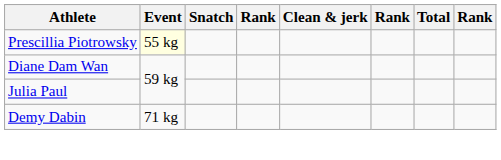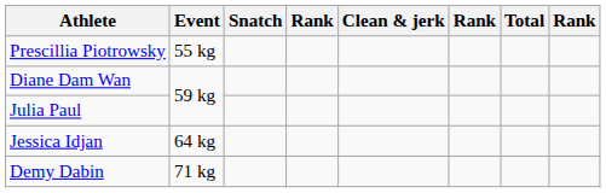 <table class="wikitable" style="font-size:90%;text-align:center">
 <tr>
 <th>Athlete</th>
 <th>Event</th>
 <th>Snatch</th>
 <th>Rank</th>
 <th>Clean & jerk</th>
 <th>Rank</th>
 <th>Total</th>
 <th>Rank</th>
 </tr>
 <tr align=center>
 <td align=left><a href='#'>Prescillia Piotrowsky</a></td>
-<td align=left style="background: lightyellow;">55 kg</td>
+<td align=left>55 kg</td>
 <td></td>
 <td></td>
 <td></td>
 <td></td>
 <td></td>
 <td></td>
 </tr>
 <tr align=center>
 <td align=left><a href='#'>Diane Dam Wan</a></td>
 <td align=left rowspan=2>59 kg</td>
 <td></td>
 <td></td>
 <td></td>
 <td></td>
 <td></td>
 <td></td>
 </tr>
 <tr align=center>
 <td align=left><a href='#'>Julia Paul</a></td>
 <td></td>
 <td></td>
 <td></td>
 <td></td>
 <td></td>
 <td></td>
 </tr>
 <tr align=center>
+<td align=left><a href='#'>Jessica Idjan</a></td>
+<td align=left>64 kg</td>
+<td></td>
+<td></td>
+<td></td>
+<td></td>
+<td></td>
+<td></td>
+</tr>
+<tr align=center>
 <td align=left><a href='#'>Demy Dabin</a></td>
 <td align=left>71 kg</td>
 <td></td>
 <td></td>
 <td></td>
 <td></td>
 <td></td>
 <td></td>
 </tr>
 </table>
